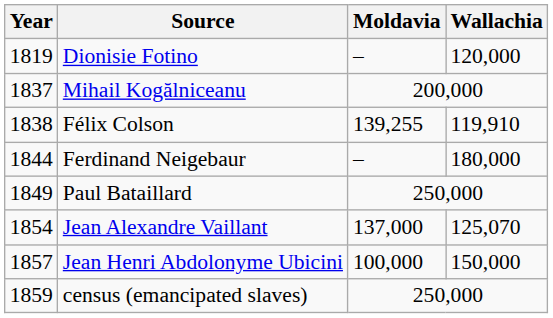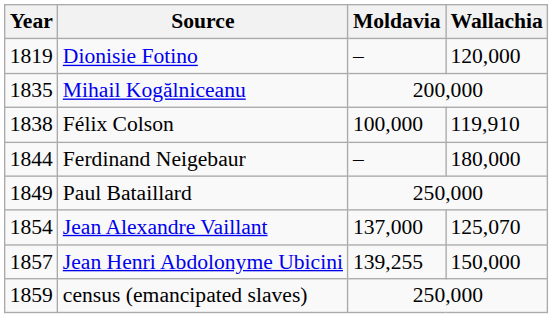 <table class="wikitable">
 <tr>
 <th>Year</th>
 <th>Source</th>
 <th>Moldavia</th>
 <th>Wallachia</th>
 </tr>
 <tr>
 <td>1819</td>
 <td><a href='#'>Dionisie Fotino</a></td>
 <td>–</td>
 <td>120,000</td>
 </tr>
 <tr>
-<td>1837</td>
+<td>1835</td>
 <td><a href='#'>Mihail Kogălniceanu</a></td>
 <td colspan="2" align="center">200,000</td>
 </tr>
 <tr>
 <td>1838</td>
 <td>Félix Colson</td>
-<td>139,255</td>
+<td>100,000</td>
 <td>119,910</td>
 </tr>
 <tr>
 <td>1844</td>
 <td>Ferdinand Neigebaur</td>
 <td>–</td>
 <td>180,000</td>
 </tr>
 <tr>
 <td>1849</td>
 <td>Paul Bataillard</td>
 <td colspan="2" align="center">250,000</td>
 </tr>
 <tr>
 <td>1854</td>
 <td><a href='#'>Jean Alexandre Vaillant</a></td>
 <td>137,000</td>
 <td>125,070</td>
 </tr>
 <tr>
 <td>1857</td>
 <td><a href='#'>Jean Henri Abdolonyme Ubicini</a></td>
-<td>100,000</td>
+<td>139,255</td>
 <td>150,000</td>
 </tr>
 <tr>
 <td>1859</td>
 <td>census (emancipated slaves)</td>
 <td colspan="2" align="center">250,000</td>
 </tr>
 </table>
